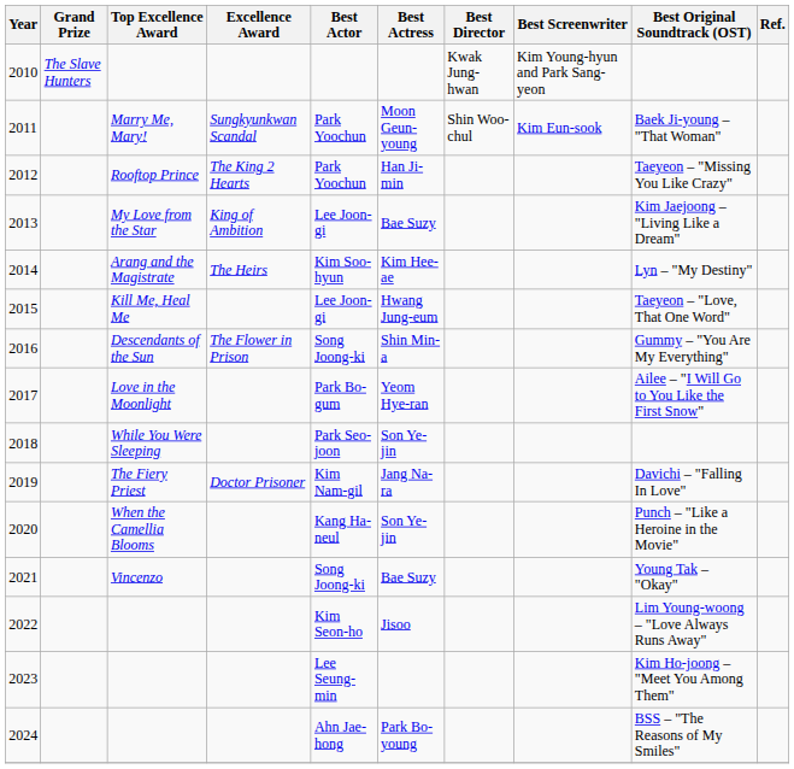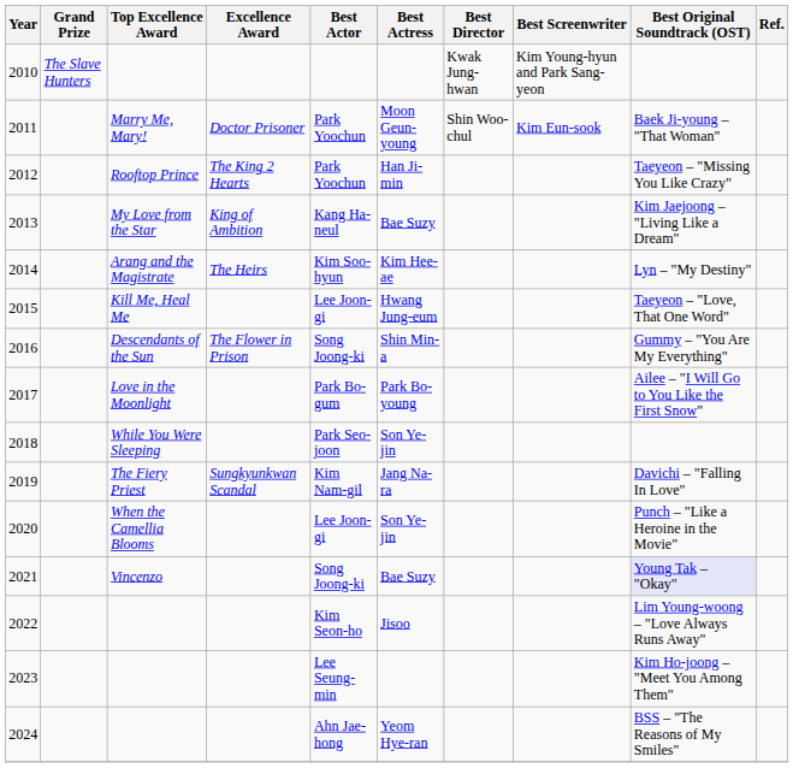 <table class="wikitable">
 <tr>
 <th>Year</th>
 <th>Grand Prize</th>
 <th>Top Excellence Award</th>
 <th>Excellence Award</th>
 <th>Best Actor</th>
 <th>Best Actress</th>
 <th>Best Director</th>
 <th>Best Screenwriter</th>
 <th>Best Original Soundtrack (OST)</th>
 <th>Ref.</th>
 </tr>
 <tr>
 <td>2010</td>
 <td><em><a href='#'>The Slave Hunters</a></em></td>
 <td></td>
 <td></td>
 <td></td>
 <td></td>
 <td>Kwak Jung-hwan<br></td>
 <td>Kim Young-hyun and Park Sang-yeon<br></td>
 <td></td>
 <td></td>
 </tr>
 <tr>
 <td>2011</td>
 <td></td>
 <td><em><a href='#'>Marry Me, Mary!</a></em></td>
-<td><em><a href='#'>Sungkyunkwan Scandal</a></em></td>
+<td><em><a href='#'>Doctor Prisoner</a></em></td>
 <td><a href='#'>Park Yoochun</a><br></td>
 <td><a href='#'>Moon Geun-young</a><br></td>
 <td>Shin Woo-chul<br></td>
 <td><a href='#'>Kim Eun-sook</a><br></td>
 <td><a href='#'>Baek Ji-young</a> – "That Woman"<br></td>
 <td></td>
 </tr>
 <tr>
 <td>2012</td>
 <td></td>
 <td><em><a href='#'>Rooftop Prince</a></em></td>
 <td><em><a href='#'>The King 2 Hearts</a></em></td>
 <td><a href='#'>Park Yoochun</a><br></td>
 <td><a href='#'>Han Ji-min</a><br></td>
 <td></td>
 <td></td>
 <td><a href='#'>Taeyeon</a> – "Missing You Like Crazy"<br></td>
 <td></td>
 </tr>
 <tr>
 <td>2013</td>
 <td></td>
 <td><em><a href='#'>My Love from the Star</a></em></td>
 <td><em><a href='#'>King of Ambition</a></em></td>
-<td><a href='#'>Lee Joon-gi</a><br></td>
+<td><a href='#'>Kang Ha-neul</a><br></td>
 <td><a href='#'>Bae Suzy</a><br></td>
 <td></td>
 <td></td>
 <td><a href='#'>Kim Jaejoong</a> – "Living Like a Dream"<br></td>
 <td></td>
 </tr>
 <tr>
 <td>2014</td>
 <td></td>
 <td><em><a href='#'>Arang and the Magistrate</a></em></td>
 <td><em><a href='#'>The Heirs</a></em></td>
 <td><a href='#'>Kim Soo-hyun</a><br></td>
 <td><a href='#'>Kim Hee-ae</a><br></td>
 <td></td>
 <td></td>
 <td><a href='#'>Lyn</a> – "My Destiny" <br></td>
 <td></td>
 </tr>
 <tr>
 <td>2015</td>
 <td></td>
 <td><em><a href='#'>Kill Me, Heal Me</a></em></td>
 <td></td>
 <td><a href='#'>Lee Joon-gi</a><br></td>
 <td><a href='#'>Hwang Jung-eum</a><br></td>
 <td></td>
 <td></td>
 <td><a href='#'>Taeyeon</a> – "Love, That One Word"<br></td>
 <td></td>
 </tr>
 <tr>
 <td>2016</td>
 <td></td>
 <td><em><a href='#'>Descendants of the Sun</a></em></td>
 <td><em><a href='#'>The Flower in Prison</a></em></td>
 <td><a href='#'>Song Joong-ki</a><br></td>
 <td><a href='#'>Shin Min-a</a><br></td>
 <td></td>
 <td></td>
 <td><a href='#'>Gummy</a> – "You Are My Everything"<br></td>
 <td></td>
 </tr>
 <tr>
 <td>2017</td>
 <td></td>
 <td><em><a href='#'>Love in the Moonlight</a></em></td>
 <td></td>
 <td><a href='#'>Park Bo-gum</a><br></td>
-<td><a href='#'>Yeom Hye-ran</a><br></td>
+<td><a href='#'>Park Bo-young</a><br></td>
 <td></td>
 <td></td>
 <td><a href='#'>Ailee</a> – "<a href='#'>I Will Go to You Like the First Snow</a>"<br></td>
 <td></td>
 </tr>
 <tr>
 <td>2018</td>
 <td></td>
 <td><em><a href='#'>While You Were Sleeping</a></em></td>
 <td></td>
 <td><a href='#'>Park Seo-joon</a><br></td>
 <td><a href='#'>Son Ye-jin</a><br></td>
 <td></td>
 <td></td>
 <td></td>
 <td></td>
 </tr>
 <tr>
 <td>2019</td>
 <td></td>
 <td><em><a href='#'>The Fiery Priest</a></em></td>
-<td><em><a href='#'>Doctor Prisoner</a></em></td>
+<td><em><a href='#'>Sungkyunkwan Scandal</a></em></td>
 <td><a href='#'>Kim Nam-gil</a><br></td>
 <td><a href='#'>Jang Na-ra</a><br></td>
 <td></td>
 <td></td>
 <td><a href='#'>Davichi</a> – "Falling In Love"<br></td>
 <td></td>
 </tr>
 <tr>
 <td>2020</td>
 <td></td>
 <td><em><a href='#'>When the Camellia Blooms</a></em></td>
 <td></td>
-<td><a href='#'>Kang Ha-neul</a><br></td>
+<td><a href='#'>Lee Joon-gi</a><br></td>
 <td><a href='#'>Son Ye-jin</a><br></td>
 <td></td>
 <td></td>
 <td><a href='#'>Punch</a> – "Like a Heroine in the Movie"<br></td>
 <td></td>
 </tr>
 <tr>
 <td>2021</td>
 <td></td>
 <td><em><a href='#'>Vincenzo</a></em></td>
 <td></td>
 <td><a href='#'>Song Joong-ki</a><br></td>
 <td><a href='#'>Bae Suzy</a><br></td>
 <td></td>
 <td></td>
-<td><a href='#'>Young Tak</a> – "Okay"<br></td>
+<td style="background: lavender;"><a href='#'>Young Tak</a> – "Okay"<br></td>
 <td></td>
 </tr>
 <tr>
 <td>2022</td>
 <td></td>
 <td></td>
 <td></td>
 <td><a href='#'>Kim Seon-ho</a><br></td>
 <td><a href='#'>Jisoo</a><br></td>
 <td></td>
 <td></td>
 <td><a href='#'>Lim Young-woong</a> – "Love Always Runs Away"<br></td>
 <td></td>
 </tr>
 <tr>
 <td>2023</td>
 <td></td>
 <td></td>
 <td></td>
 <td><a href='#'>Lee Seung-min</a><br></td>
 <td></td>
 <td></td>
 <td></td>
 <td><a href='#'>Kim Ho-joong</a> – "Meet You Among Them"<br></td>
 <td></td>
 </tr>
 <tr>
 <td>2024</td>
 <td></td>
 <td></td>
 <td></td>
 <td><a href='#'>Ahn Jae-hong</a><br></td>
-<td><a href='#'>Park Bo-young</a><br></td>
+<td><a href='#'>Yeom Hye-ran</a><br></td>
 <td></td>
 <td></td>
 <td><a href='#'>BSS</a> – "The Reasons of My Smiles"<br></td>
 <td></td>
 </tr>
 <tr>
 </tr>
 </table>
